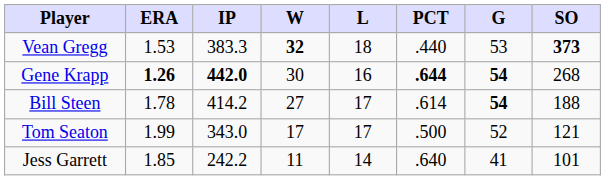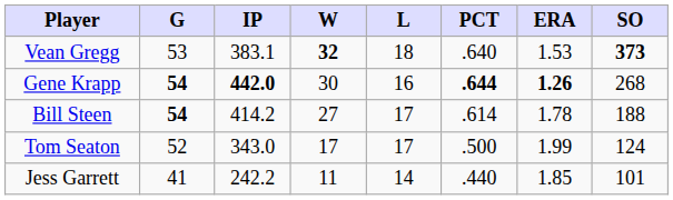 <table class="wikitable sortable">
 <tr>
 <th style="background:#ddf; width:16%;">Player</th>
-<th style="background:#ddf; width:9%;">ERA</th>
+<th style="background:#ddf; width:9%;">G</th>
 <th style="background:#ddf; width:9%;">IP</th>
 <th style="background:#ddf; width:9%;">W</th>
 <th style="background:#ddf; width:9%;">L</th>
 <th style="background:#ddf; width:9%;">PCT</th>
-<th style="background:#ddf; width:9%;">G</th>
+<th style="background:#ddf; width:9%;">ERA</th>
 <th style="background:#ddf; width:9%;">SO</th>
 </tr>
 <tr style="text-align:center;">
 <td><a href='#'>Vean Gregg</a></td>
-<td>1.53</td>
-<td>383.3</td>
+<td>53</td>
+<td>383.1</td>
 <td><strong>32</strong></td>
 <td>18</td>
-<td>.440</td>
-<td>53</td>
+<td>.640</td>
+<td>1.53</td>
 <td><strong>373</strong></td>
 </tr>
 <tr style="text-align:center;">
 <td><a href='#'>Gene Krapp</a></td>
-<td><strong>1.26</strong></td>
+<td><strong>54</strong></td>
 <td><strong>442.0</strong></td>
 <td>30</td>
 <td>16</td>
 <td><strong>.644</strong></td>
-<td><strong>54</strong></td>
+<td><strong>1.26</strong></td>
 <td>268</td>
 </tr>
 <tr style="text-align:center;">
 <td><a href='#'>Bill Steen</a></td>
-<td>1.78</td>
+<td><strong>54</strong></td>
 <td>414.2</td>
 <td>27</td>
 <td>17</td>
 <td>.614</td>
-<td><strong>54</strong></td>
+<td>1.78</td>
 <td>188</td>
 </tr>
 <tr style="text-align:center;">
 <td><a href='#'>Tom Seaton</a></td>
-<td>1.99</td>
+<td>52</td>
 <td>343.0</td>
 <td>17</td>
 <td>17</td>
 <td>.500</td>
-<td>52</td>
-<td>121</td>
+<td>1.99</td>
+<td>124</td>
 </tr>
 <tr style="text-align:center;">
 <td>Jess Garrett</td>
-<td>1.85</td>
+<td>41</td>
 <td>242.2</td>
 <td>11</td>
 <td>14</td>
-<td>.640</td>
-<td>41</td>
+<td>.440</td>
+<td>1.85</td>
 <td>101</td>
 </tr>
 </table>
